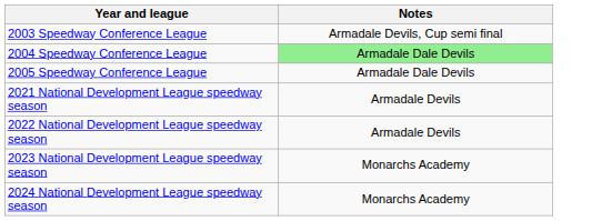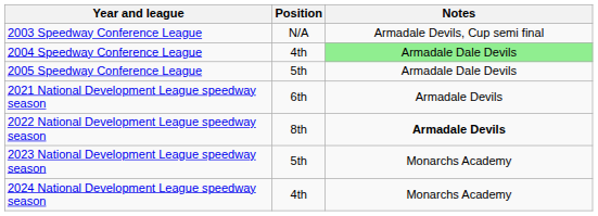 <table class="wikitable">
 <tr>
 <th width=350>Year and league</th>
+<th width=50>Position</th>
 <th width=350>Notes</th>
 </tr>
 <tr align=center>
 <td align="left"><a href='#'>2003 Speedway Conference League</a></td>
+<td>N/A</td>
 <td>Armadale Devils, Cup semi final</td>
 </tr>
 <tr align=center>
 <td align="left"><a href='#'>2004 Speedway Conference League</a></td>
+<td>4th</td>
 <td style="background: lightgreen;">Armadale Dale Devils</td>
 </tr>
 <tr align=center>
 <td align="left"><a href='#'>2005 Speedway Conference League</a></td>
+<td>5th</td>
 <td>Armadale Dale Devils</td>
 </tr>
 <tr align=center>
 <td align="left"><a href='#'>2021 National Development League speedway season</a></td>
+<td>6th</td>
 <td>Armadale Devils</td>
 </tr>
 <tr align=center>
 <td align="left"><a href='#'>2022 National Development League speedway season</a></td>
-<td>Armadale Devils</td>
+<td>8th</td>
+<td><strong>Armadale Devils</strong></td>
 </tr>
 <tr align=center>
 <td align="left"><a href='#'>2023 National Development League speedway season</a></td>
+<td>5th</td>
 <td>Monarchs Academy</td>
 </tr>
 <tr align=center>
 <td align="left"><a href='#'>2024 National Development League speedway season</a></td>
+<td>4th</td>
 <td>Monarchs Academy</td>
 </tr>
 </table>
